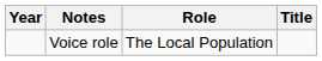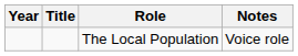 <table class="wikitable plainrowheaders">
 <tr>
 <th scope="col">Year</th>
+<th scope="col">Title</th>
+<th scope="col">Role</th>
 <th scope="col" class="unsortable">Notes</th>
-<th scope="col">Role</th>
-<th scope="col">Title</th>
 </tr>
 <tr>
 <td></td>
+<td scope=row><em></em></td>
+<td>The Local Population</td>
 <td>Voice role</td>
-<td>The Local Population</td>
-<td scope=row><em></em></td>
 </tr>
 </table>
